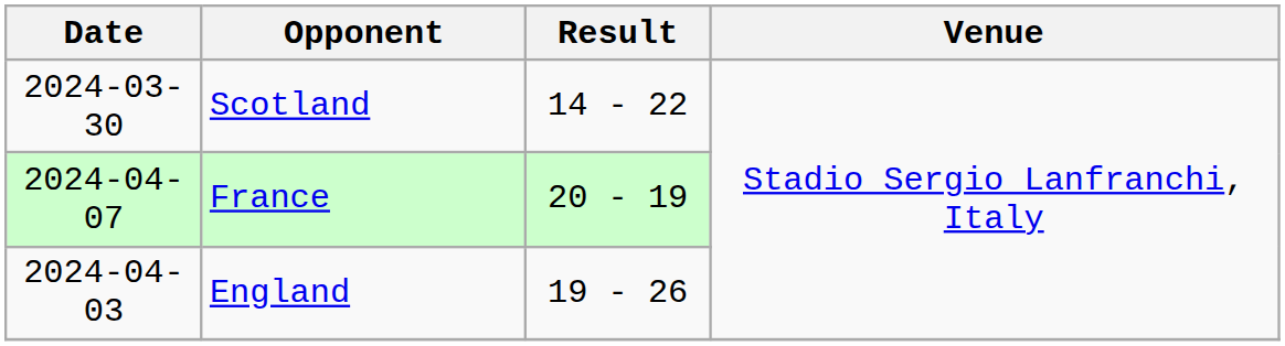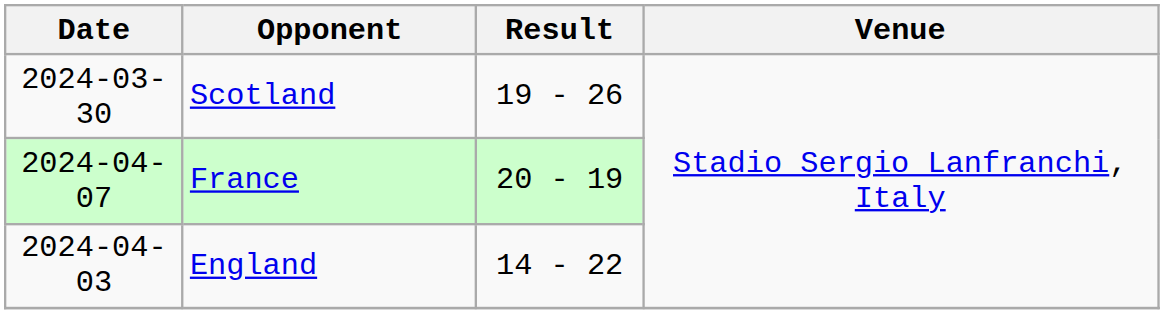 <table class="wikitable sortable" style="text-align:center">
 <tr>
 <th width=70>Date</th>
 <th width=120>Opponent</th>
 <th width=65>Result</th>
 <th width=215>Venue</th>
 </tr>
 <tr>
 <td>2024-03-30</td>
 <td style="text-align:left"> <a href='#'>Scotland</a></td>
-<td>14 - 22</td>
+<td>19 - 26</td>
 <td style="text-align:center" rowspan=3><a href='#'>Stadio Sergio Lanfranchi</a>, <a href='#'>Italy</a></td>
 </tr>
 <tr bgcolor="#ccffcc">
 <td>2024-04-07</td>
 <td style="text-align:left"> <a href='#'>France</a></td>
 <td>20 - 19</td>
 </tr>
 <tr>
 <td>2024-04-03</td>
 <td style="text-align:left"> <a href='#'>England</a></td>
-<td>19 - 26</td>
+<td>14 - 22</td>
 </tr>
 <tr>
 </tr>
 </table>
